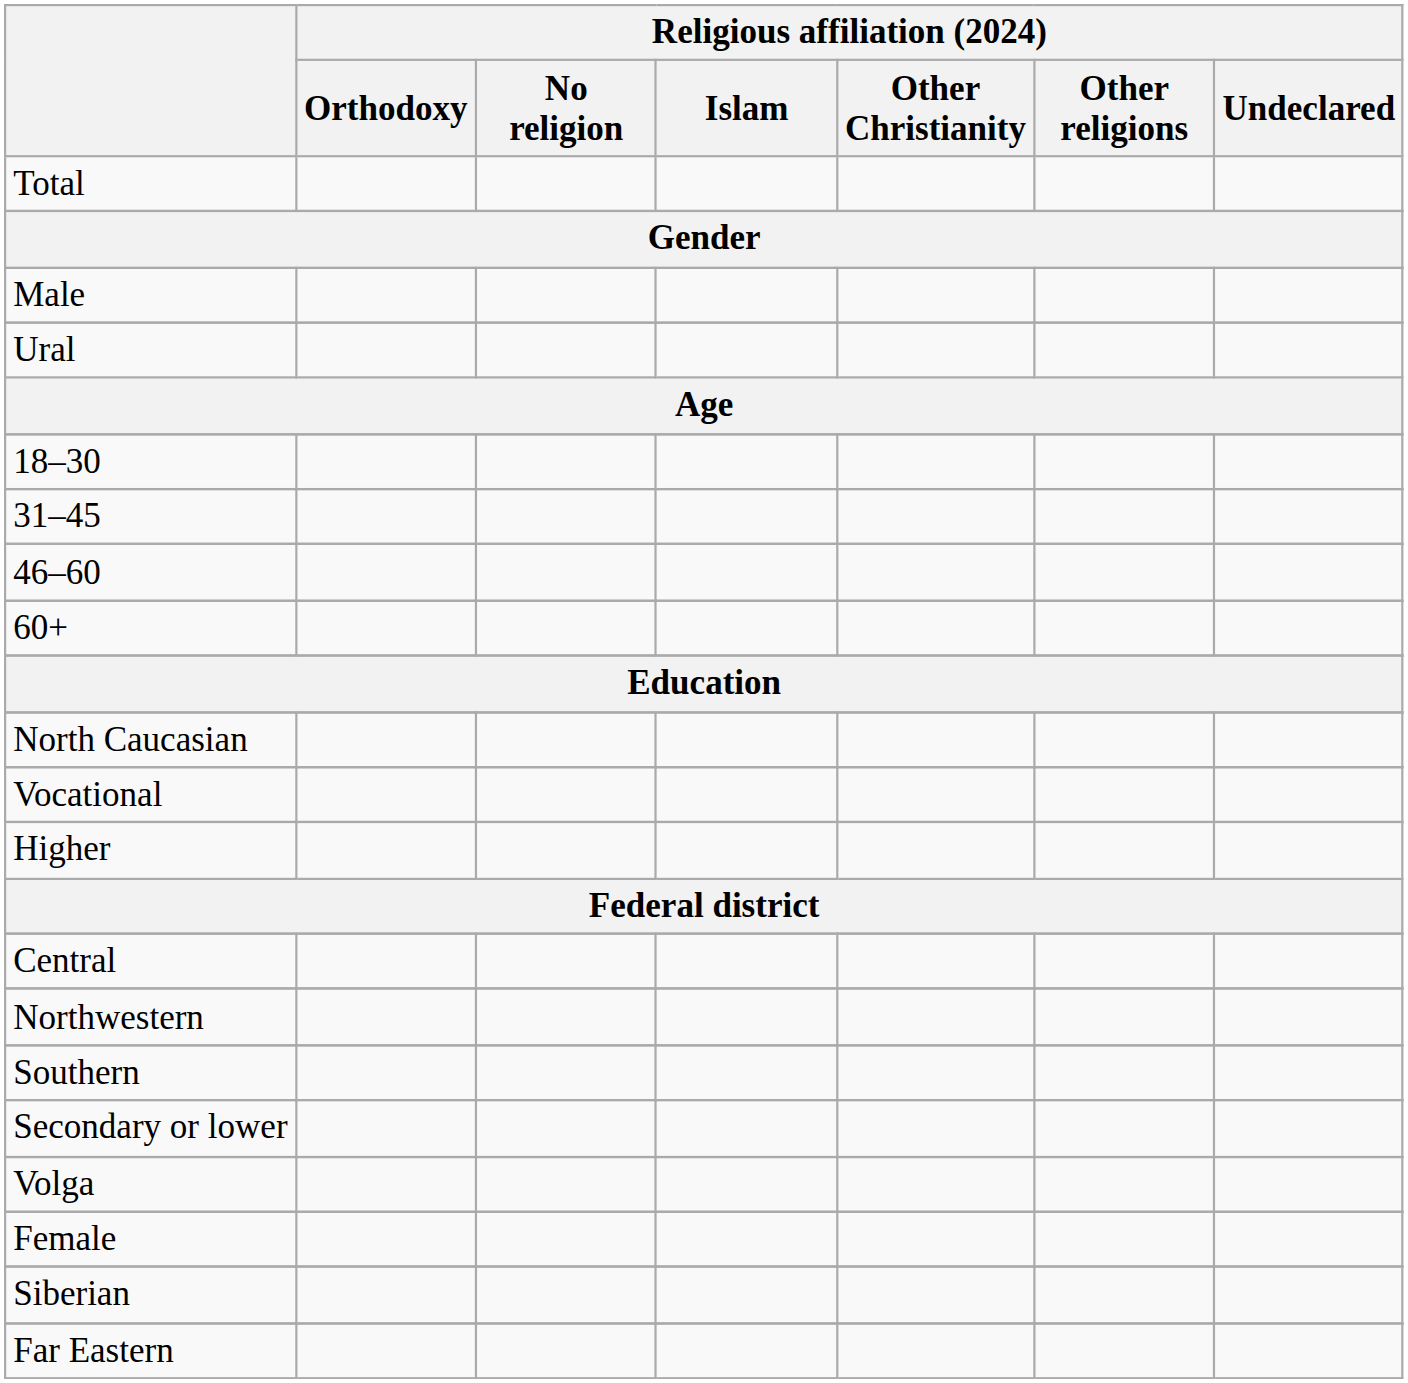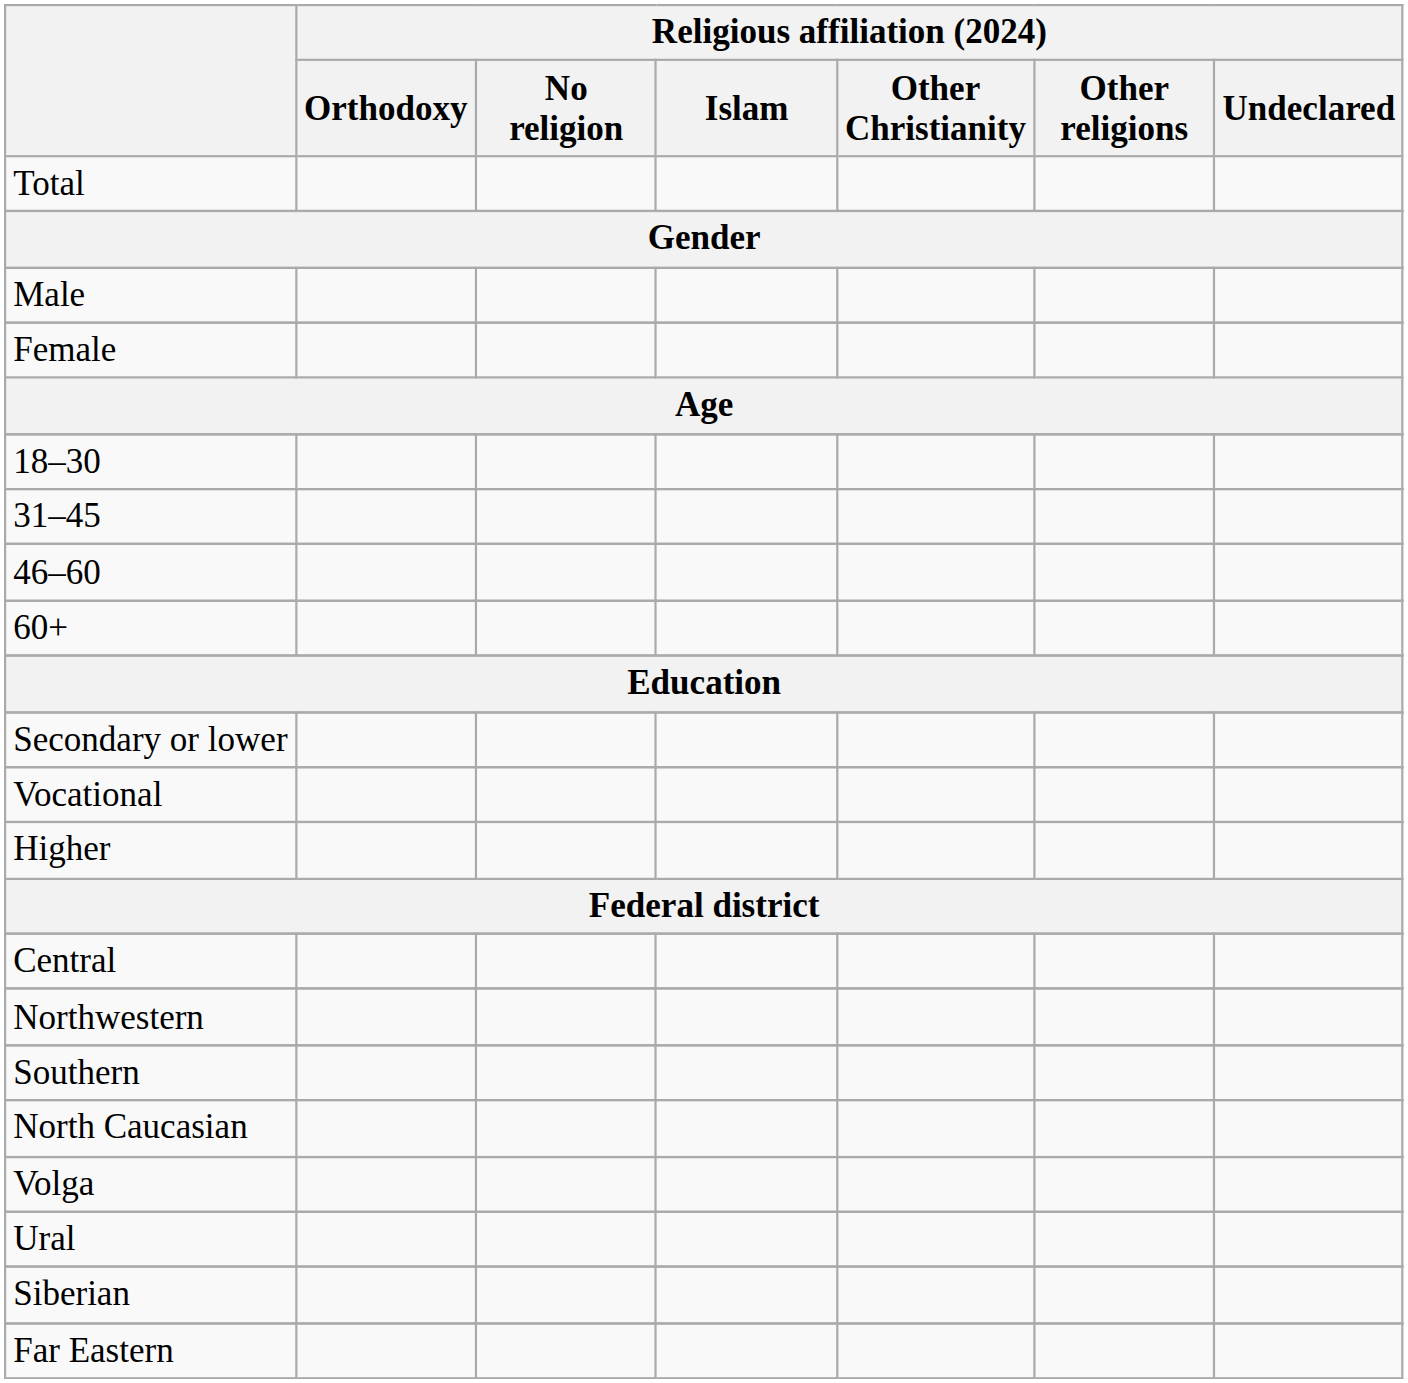 <table class="wikitable">
 <tr>
 <th rowspan="2"></th>
 <th colspan="6">Religious affiliation (2024)</th>
 </tr>
 <tr>
 <th style="width: 75px;">Orthodoxy</th>
 <th style="width: 75px;">No religion</th>
 <th style="width: 75px;">Islam</th>
 <th style="width: 75px;">Other Christianity</th>
 <th style="width: 75px;">Other religions</th>
 <th style="width: 75px;">Undeclared</th>
 </tr>
 <tr align="center">
 <td align="left">Total</td>
 <td></td>
 <td></td>
 <td></td>
 <td></td>
 <td></td>
 <td></td>
 </tr>
 <tr>
 </tr>
 <tr align="center">
 <th colspan="7"><strong>Gender</strong></th>
 </tr>
 <tr>
 </tr>
 <tr align="center">
 <td align="left">Male</td>
 <td></td>
 <td></td>
 <td></td>
 <td></td>
 <td></td>
 <td></td>
 </tr>
 <tr>
 </tr>
 <tr align="center">
-<td align="left">Ural</td>
+<td align="left">Female</td>
 <td></td>
 <td></td>
 <td></td>
 <td></td>
 <td></td>
 <td></td>
 </tr>
 <tr>
 <th colspan="7"><strong>Age</strong></th>
 </tr>
 <tr>
 </tr>
 <tr align="center">
 <td align="left">18–30</td>
 <td></td>
 <td></td>
 <td></td>
 <td></td>
 <td></td>
 <td></td>
 </tr>
 <tr>
 </tr>
 <tr align="center">
 <td align="left">31–45</td>
 <td></td>
 <td></td>
 <td></td>
 <td></td>
 <td></td>
 <td></td>
 </tr>
 <tr>
 </tr>
 <tr align="center">
 <td align="left">46–60</td>
 <td></td>
 <td></td>
 <td></td>
 <td></td>
 <td></td>
 <td></td>
 </tr>
 <tr>
 </tr>
 <tr align="center">
 <td align="left">60+</td>
 <td></td>
 <td></td>
 <td></td>
 <td></td>
 <td></td>
 <td></td>
 </tr>
 <tr>
 </tr>
 <tr align="center">
 <th colspan="7"><strong>Education</strong></th>
 </tr>
 <tr>
 </tr>
 <tr align="center">
-<td align="left">North Caucasian</td>
+<td align="left">Secondary or lower</td>
 <td></td>
 <td></td>
 <td></td>
 <td></td>
 <td></td>
 <td></td>
 </tr>
 <tr>
 </tr>
 <tr align="center">
 <td align="left">Vocational</td>
 <td></td>
 <td></td>
 <td></td>
 <td></td>
 <td></td>
 <td></td>
 </tr>
 <tr>
 </tr>
 <tr align="center">
 <td align="left">Higher</td>
 <td></td>
 <td></td>
 <td></td>
 <td></td>
 <td></td>
 <td></td>
 </tr>
 <tr>
 <th colspan="7"><strong>Federal district</strong></th>
 </tr>
 <tr>
 </tr>
 <tr align="center">
 <td align="left">Central</td>
 <td></td>
 <td></td>
 <td></td>
 <td></td>
 <td></td>
 <td></td>
 </tr>
 <tr>
 </tr>
 <tr align="center">
 <td align="left">Northwestern</td>
 <td></td>
 <td></td>
 <td></td>
 <td></td>
 <td></td>
 <td></td>
 </tr>
 <tr>
 </tr>
 <tr align="center">
 <td align="left">Southern</td>
 <td></td>
 <td></td>
 <td></td>
 <td></td>
 <td></td>
 <td></td>
 </tr>
 <tr>
 </tr>
 <tr align="center">
-<td align="left">Secondary or lower</td>
+<td align="left">North Caucasian</td>
 <td></td>
 <td></td>
 <td></td>
 <td></td>
 <td></td>
 <td></td>
 </tr>
 <tr>
 </tr>
 <tr align="center">
 <td align="left">Volga</td>
 <td></td>
 <td></td>
 <td></td>
 <td></td>
 <td></td>
 <td></td>
 </tr>
 <tr>
 </tr>
 <tr align="center">
-<td align="left">Female</td>
+<td align="left">Ural</td>
 <td></td>
 <td></td>
 <td></td>
 <td></td>
 <td></td>
 <td></td>
 </tr>
 <tr>
 </tr>
 <tr align="center">
 <td align="left">Siberian</td>
 <td></td>
 <td></td>
 <td></td>
 <td></td>
 <td></td>
 <td></td>
 </tr>
 <tr>
 </tr>
 <tr align="center">
 <td align="left">Far Eastern</td>
 <td></td>
 <td></td>
 <td></td>
 <td></td>
 <td></td>
 <td></td>
 </tr>
 </table>
